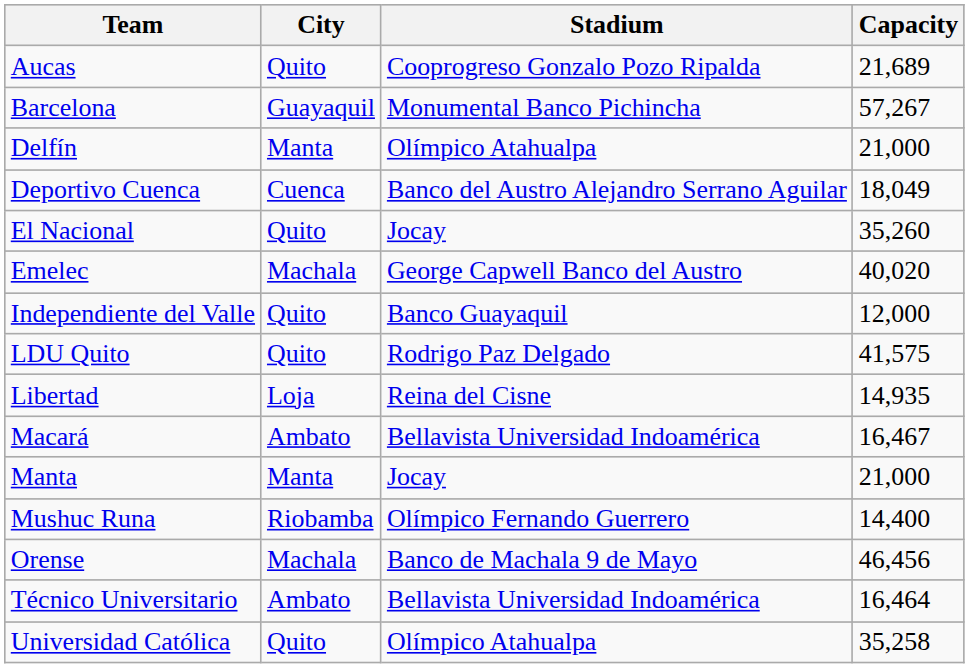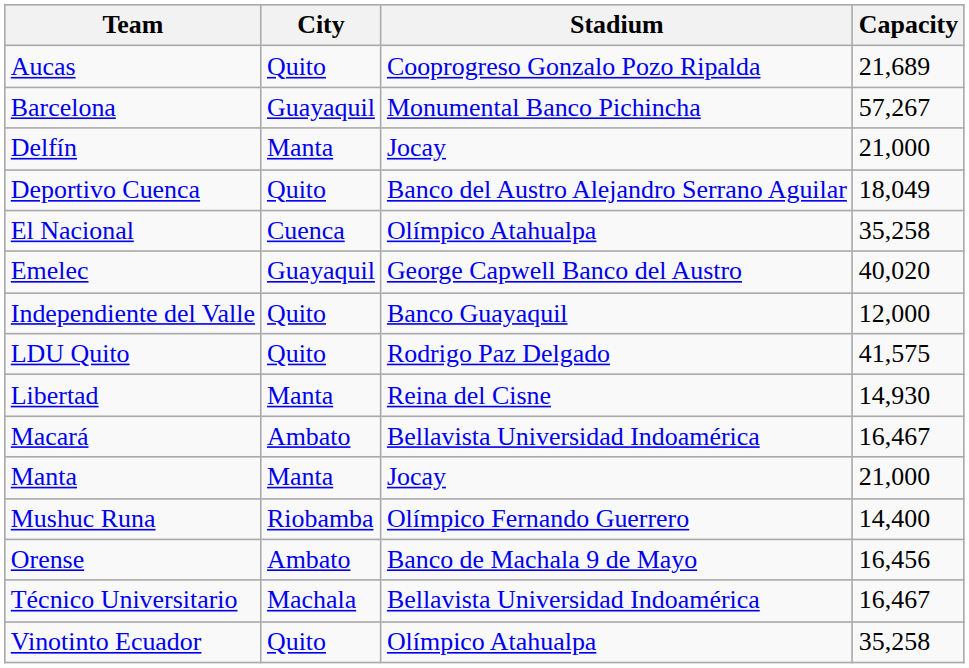 <table class="wikitable sortable">
 <tr>
 <th>Team</th>
 <th>City</th>
 <th>Stadium</th>
 <th>Capacity</th>
 </tr>
 <tr>
 <td><a href='#'>Aucas</a></td>
 <td><a href='#'>Quito</a></td>
 <td><a href='#'>Cooprogreso Gonzalo Pozo Ripalda</a></td>
 <td>21,689</td>
 </tr>
 <tr>
 <td><a href='#'>Barcelona</a></td>
 <td><a href='#'>Guayaquil</a></td>
 <td><a href='#'>Monumental Banco Pichincha</a></td>
 <td>57,267</td>
 </tr>
 <tr>
 <td><a href='#'>Delfín</a></td>
 <td><a href='#'>Manta</a></td>
-<td><a href='#'>Olímpico Atahualpa</a></td>
+<td><a href='#'>Jocay</a></td>
 <td>21,000</td>
 </tr>
 <tr>
 <td><a href='#'>Deportivo Cuenca</a></td>
-<td><a href='#'>Cuenca</a></td>
+<td><a href='#'>Quito</a></td>
 <td><a href='#'>Banco del Austro Alejandro Serrano Aguilar</a></td>
 <td>18,049</td>
 </tr>
 <tr>
 <td><a href='#'>El Nacional</a></td>
-<td><a href='#'>Quito</a></td>
-<td><a href='#'>Jocay</a></td>
-<td>35,260</td>
+<td><a href='#'>Cuenca</a></td>
+<td><a href='#'>Olímpico Atahualpa</a></td>
+<td>35,258</td>
 </tr>
 <tr>
 <td><a href='#'>Emelec</a></td>
-<td><a href='#'>Machala</a></td>
+<td><a href='#'>Guayaquil</a></td>
 <td><a href='#'>George Capwell Banco del Austro</a></td>
 <td>40,020</td>
 </tr>
 <tr>
 <td><a href='#'>Independiente del Valle</a></td>
 <td><a href='#'>Quito</a></td>
 <td><a href='#'>Banco Guayaquil</a></td>
 <td>12,000</td>
 </tr>
 <tr>
 <td><a href='#'>LDU Quito</a></td>
 <td><a href='#'>Quito</a></td>
 <td><a href='#'>Rodrigo Paz Delgado</a></td>
 <td>41,575</td>
 </tr>
 <tr>
 <td><a href='#'>Libertad</a></td>
-<td><a href='#'>Loja</a></td>
+<td><a href='#'>Manta</a></td>
 <td><a href='#'>Reina del Cisne</a></td>
-<td>14,935</td>
+<td>14,930</td>
 </tr>
 <tr>
 <td><a href='#'>Macará</a></td>
 <td><a href='#'>Ambato</a></td>
 <td><a href='#'>Bellavista Universidad Indoamérica</a></td>
 <td>16,467</td>
 </tr>
 <tr>
 <td><a href='#'>Manta</a></td>
 <td><a href='#'>Manta</a></td>
 <td><a href='#'>Jocay</a></td>
 <td>21,000</td>
 </tr>
 <tr>
 <td><a href='#'>Mushuc Runa</a></td>
 <td><a href='#'>Riobamba</a></td>
 <td><a href='#'>Olímpico Fernando Guerrero</a></td>
 <td>14,400</td>
 </tr>
 <tr>
 <td><a href='#'>Orense</a></td>
-<td><a href='#'>Machala</a></td>
+<td><a href='#'>Ambato</a></td>
 <td><a href='#'>Banco de Machala 9 de Mayo</a></td>
-<td>46,456</td>
+<td>16,456</td>
 </tr>
 <tr>
 <td><a href='#'>Técnico Universitario</a></td>
-<td><a href='#'>Ambato</a></td>
+<td><a href='#'>Machala</a></td>
 <td><a href='#'>Bellavista Universidad Indoamérica</a></td>
-<td>16,464</td>
+<td>16,467</td>
 </tr>
 <tr>
-<td><a href='#'>Universidad Católica</a></td>
+<td><a href='#'>Vinotinto Ecuador</a></td>
 <td><a href='#'>Quito</a></td>
 <td><a href='#'>Olímpico Atahualpa</a></td>
 <td>35,258</td>
 </tr>
 </table>
